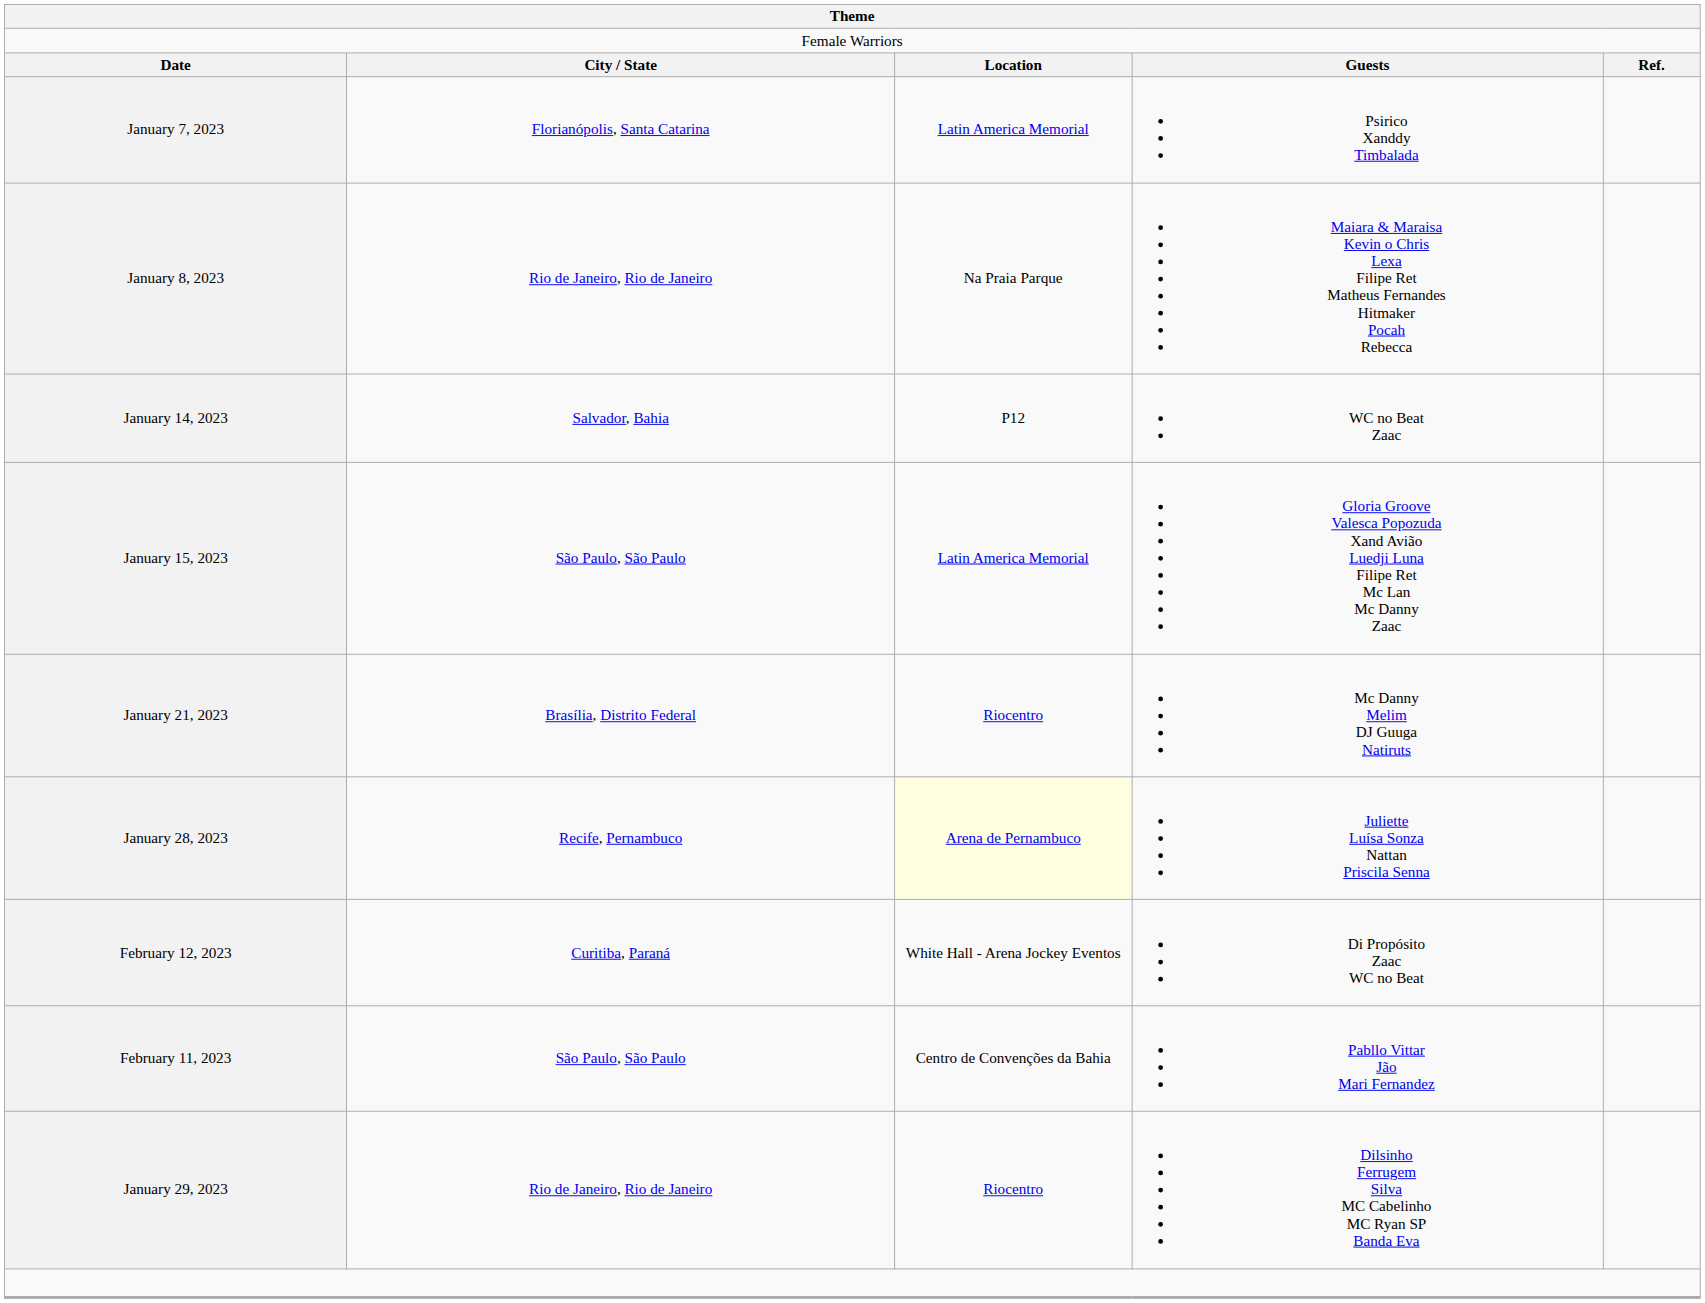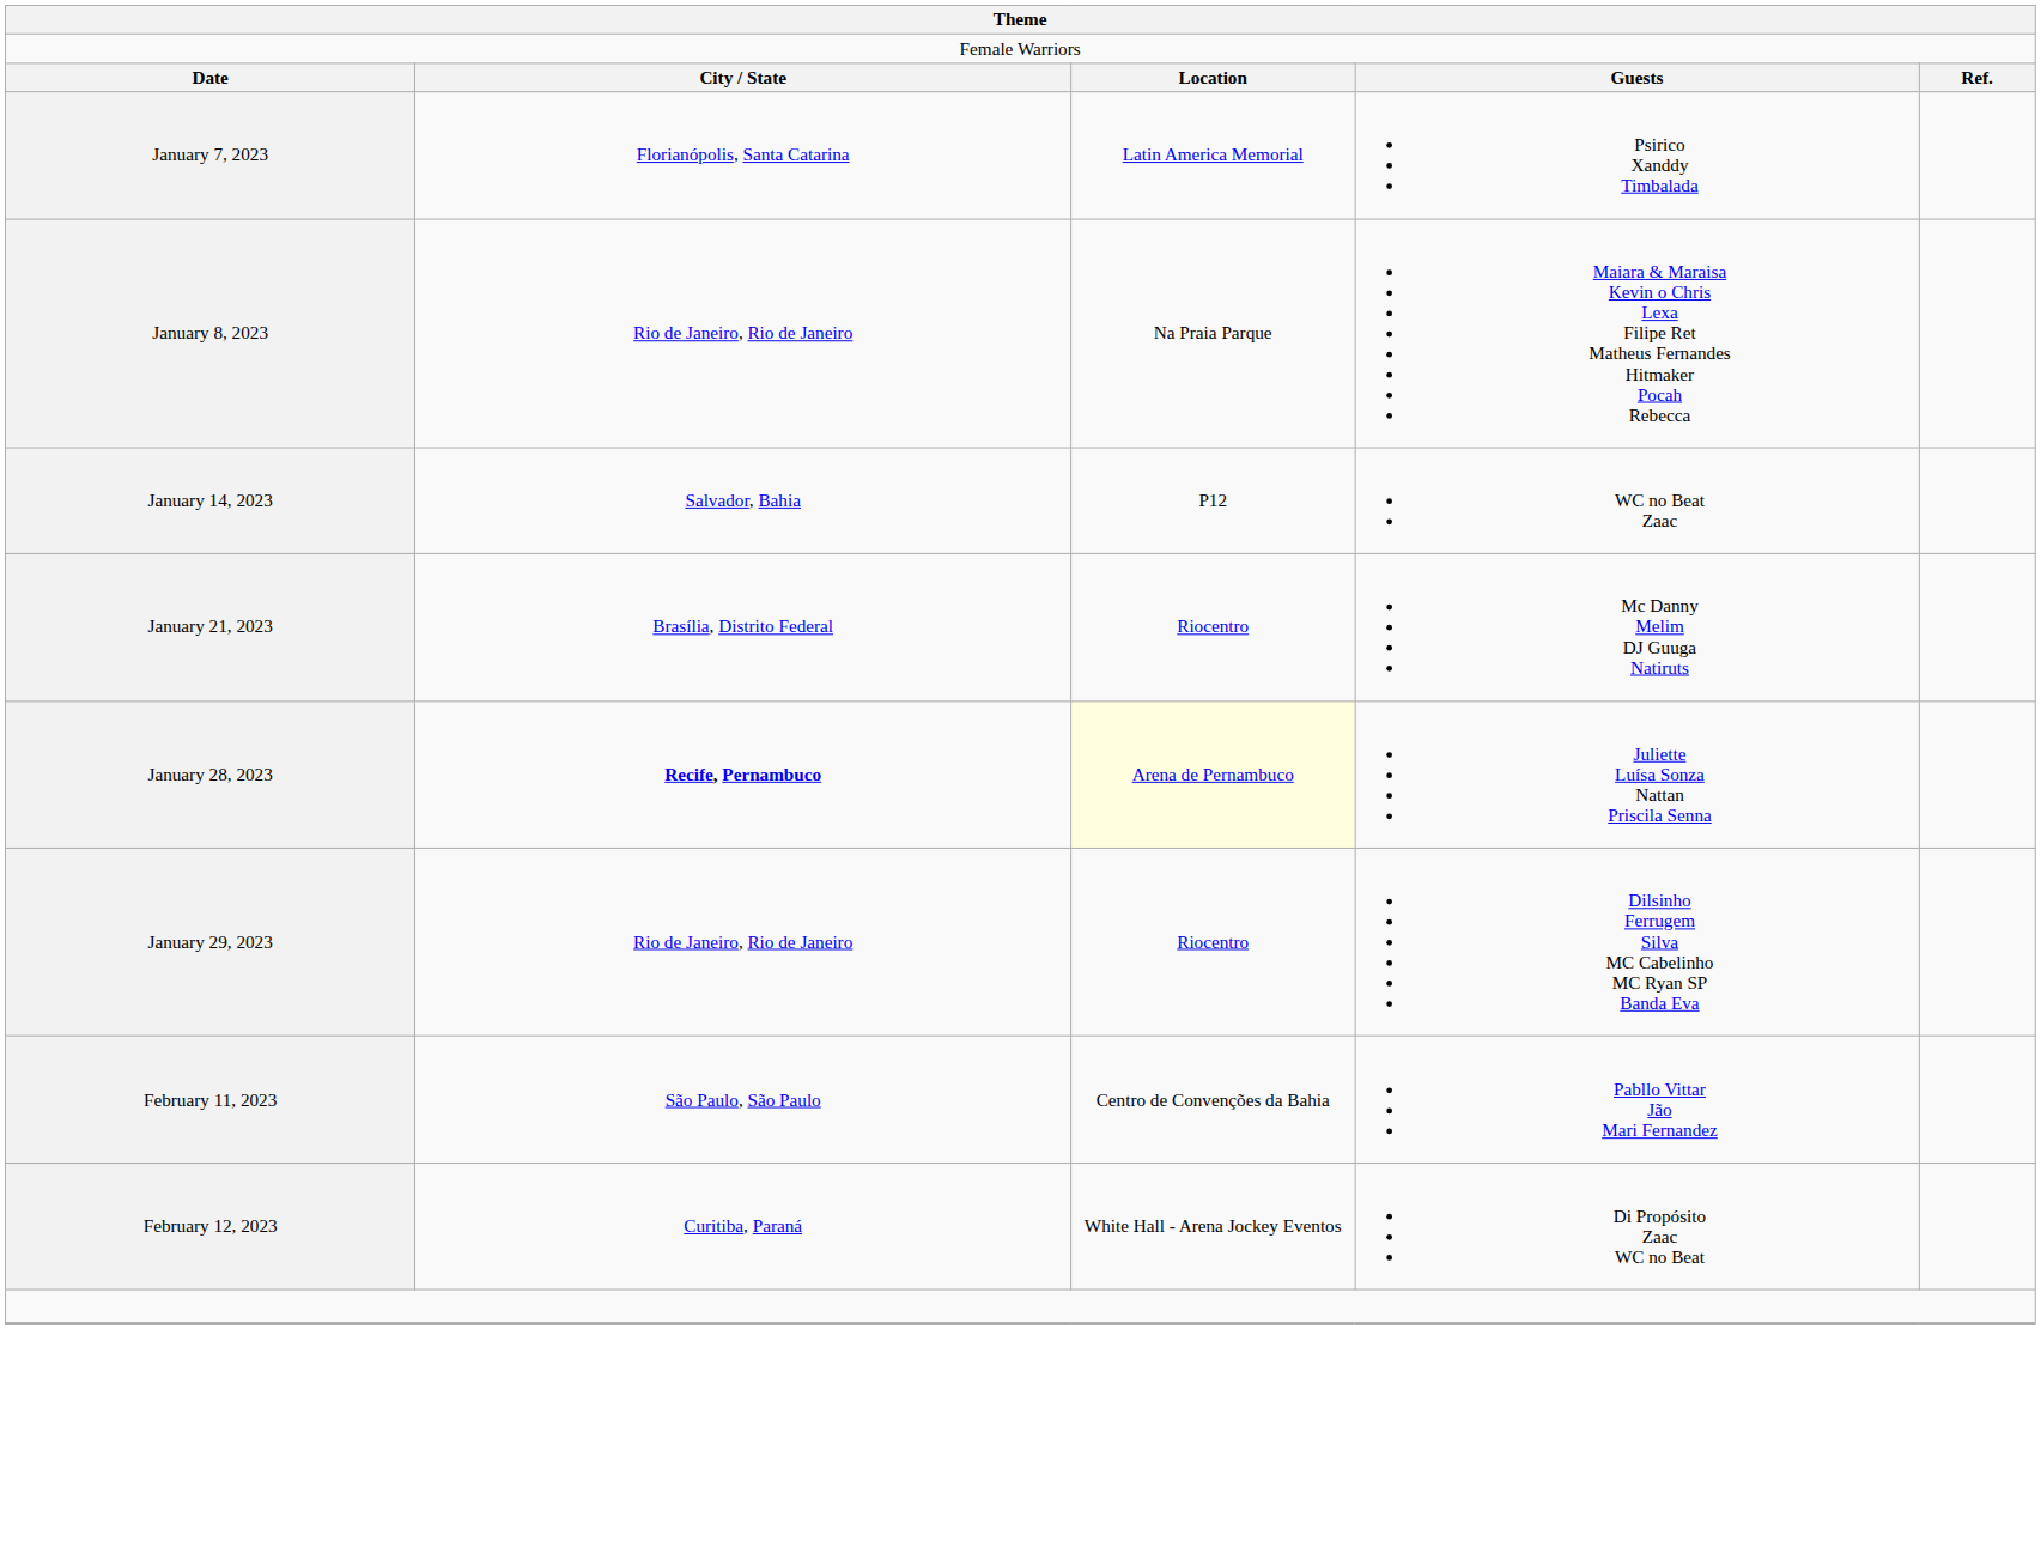 <table class="wikitable plainrowheaders" style="text-align:center;" width="90%">
 <tr>
 <th colspan="5">Theme</th>
 </tr>
 <tr>
 <td colspan="5">Female Warriors</td>
 </tr>
 <tr>
 <th scope="col">Date</th>
 <th scope="col">City / State</th>
 <th scope="col" width="14%">Location</th>
 <th scope="col">Guests</th>
 <th>Ref.</th>
 </tr>
 <tr>
 <td scope="row" style="background-color: #f2f2f2;">January 7, 2023</td>
 <td><a href='#'>Florianópolis</a>, <a href='#'>Santa Catarina</a></td>
 <td><a href='#'>Latin America Memorial</a></td>
 <td><br><ul><li>Psirico</li><li>Xanddy</li><li><a href='#'>Timbalada</a></li></ul></td>
 <td></td>
 </tr>
 <tr>
 <td scope="row" style="background-color: #f2f2f2;">January 8, 2023</td>
 <td><a href='#'>Rio de Janeiro</a>, <a href='#'>Rio de Janeiro</a></td>
 <td>Na Praia Parque</td>
 <td><br><ul><li><a href='#'>Maiara & Maraisa</a></li><li><a href='#'>Kevin o Chris</a></li><li><a href='#'>Lexa</a></li><li>Filipe Ret</li><li>Matheus Fernandes</li><li>Hitmaker</li><li><a href='#'>Pocah</a></li><li>Rebecca</li></ul></td>
 <td></td>
 </tr>
 <tr>
 <td scope="row" style="background-color: #f2f2f2;">January 14, 2023</td>
 <td><a href='#'>Salvador</a>, <a href='#'>Bahia</a></td>
 <td>P12</td>
 <td><br><ul><li>WC no Beat</li><li>Zaac</li></ul></td>
 <td></td>
 </tr>
 <tr>
-<td scope="row" style="background-color: #f2f2f2;">January 15, 2023</td>
-<td><a href='#'>São Paulo</a>, <a href='#'>São Paulo</a></td>
-<td><a href='#'>Latin America Memorial</a></td>
-<td><br><ul><li><a href='#'>Gloria Groove</a></li><li><a href='#'>Valesca Popozuda</a></li><li>Xand Avião</li><li><a href='#'>Luedji Luna</a></li><li>Filipe Ret</li><li>Mc Lan</li><li>Mc Danny</li><li>Zaac</li></ul></td>
-<td></td>
-</tr>
-<tr>
 <td scope="row" style="background-color: #f2f2f2;">January 21, 2023</td>
 <td><a href='#'>Brasília</a>, <a href='#'>Distrito Federal</a></td>
 <td><a href='#'>Riocentro</a></td>
 <td><br><ul><li>Mc Danny</li><li><a href='#'>Melim</a></li><li>DJ Guuga</li><li><a href='#'>Natiruts</a></li></ul></td>
 <td></td>
 </tr>
 <tr>
 <td scope="row" style="background-color: #f2f2f2;">January 28, 2023</td>
-<td><a href='#'>Recife</a>, <a href='#'>Pernambuco</a></td>
+<td><strong><a href='#'>Recife</a>, <a href='#'>Pernambuco</a></strong></td>
 <td style="background: lightyellow;"><a href='#'>Arena de Pernambuco</a></td>
 <td><br><ul><li><a href='#'>Juliette</a></li><li><a href='#'>Luísa Sonza</a></li><li>Nattan</li><li><a href='#'>Priscila Senna</a></li></ul></td>
+<td></td>
+</tr>
+<tr>
+<td scope="row" style="background-color: #f2f2f2;">January 29, 2023</td>
+<td><a href='#'>Rio de Janeiro</a>, <a href='#'>Rio de Janeiro</a></td>
+<td><a href='#'>Riocentro</a></td>
+<td><br><ul><li><a href='#'>Dilsinho</a></li><li><a href='#'>Ferrugem</a></li><li><a href='#'>Silva</a></li><li>MC Cabelinho</li><li>MC Ryan SP</li><li><a href='#'>Banda Eva</a></li></ul></td>
+<td></td>
+</tr>
+<tr>
+<td scope="row" style="background-color: #f2f2f2;">February 11, 2023</td>
+<td><a href='#'>São Paulo</a>, <a href='#'>São Paulo</a></td>
+<td>Centro de Convenções da Bahia</td>
+<td><br><ul><li><a href='#'>Pabllo Vittar</a></li><li><a href='#'>Jão</a></li><li><a href='#'>Mari Fernandez</a></li></ul></td>
 <td></td>
 </tr>
 <tr>
 <td scope="row" style="background-color: #f2f2f2;">February 12, 2023</td>
 <td><a href='#'>Curitiba</a>, <a href='#'>Paraná</a></td>
 <td>White Hall - Arena Jockey Eventos</td>
 <td><br><ul><li>Di Propósito</li><li>Zaac</li><li>WC no Beat</li></ul></td>
 <td></td>
 </tr>
 <tr>
-<td scope="row" style="background-color: #f2f2f2;">February 11, 2023</td>
-<td><a href='#'>São Paulo</a>, <a href='#'>São Paulo</a></td>
-<td>Centro de Convenções da Bahia</td>
-<td><br><ul><li><a href='#'>Pabllo Vittar</a></li><li><a href='#'>Jão</a></li><li><a href='#'>Mari Fernandez</a></li></ul></td>
-<td></td>
-</tr>
-<tr>
-<td scope="row" style="background-color: #f2f2f2;">January 29, 2023</td>
-<td><a href='#'>Rio de Janeiro</a>, <a href='#'>Rio de Janeiro</a></td>
-<td><a href='#'>Riocentro</a></td>
-<td><br><ul><li><a href='#'>Dilsinho</a></li><li><a href='#'>Ferrugem</a></li><li><a href='#'>Silva</a></li><li>MC Cabelinho</li><li>MC Ryan SP</li><li><a href='#'>Banda Eva</a></li></ul></td>
-<td></td>
-</tr>
-<tr>
 <td colspan="5" style="border-bottom-width:3px; padding:5px;"><br></td>
 </tr>
 </table>
